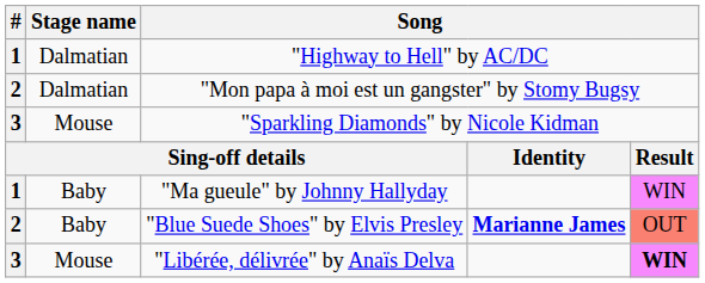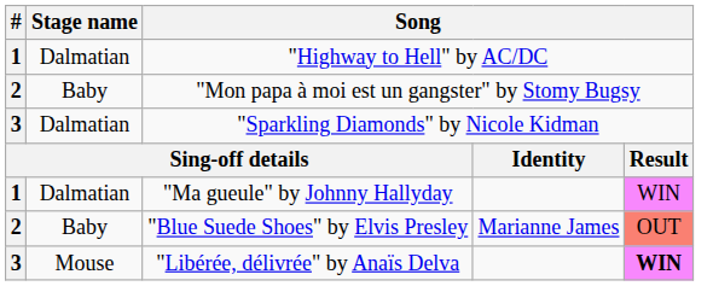 <table class="wikitable plainrowheaders" style="text-align: center;">
 <tr>
 <th>#</th>
 <th>Stage name</th>
 <th colspan="3">Song</th>
 </tr>
 <tr>
 <th>1</th>
 <td>Dalmatian</td>
 <td colspan="3">"<a href='#'>Highway to Hell</a>" by <a href='#'>AC/DC</a></td>
 </tr>
 <tr>
 <th>2</th>
-<td>Dalmatian</td>
+<td>Baby</td>
 <td colspan="3">"Mon papa à moi est un gangster" by <a href='#'>Stomy Bugsy</a></td>
 </tr>
 <tr>
 <th>3</th>
-<td>Mouse</td>
+<td>Dalmatian</td>
 <td colspan="3">"<a href='#'>Sparkling Diamonds</a>" by <a href='#'>Nicole Kidman</a></td>
 </tr>
 <tr>
 <th colspan="3">Sing-off details</th>
 <th>Identity</th>
 <th>Result</th>
 </tr>
 <tr>
 <th>1</th>
-<td>Baby</td>
+<td>Dalmatian</td>
 <td>"Ma gueule" by <a href='#'>Johnny Hallyday</a></td>
 <td></td>
 <td bgcolor="#F888FD">WIN</td>
 </tr>
 <tr>
 <th>2</th>
 <td>Baby</td>
 <td>"<a href='#'>Blue Suede Shoes</a>" by <a href='#'>Elvis Presley</a></td>
-<td><strong><a href='#'>Marianne James</a></strong></td>
+<td><a href='#'>Marianne James</a></td>
 <td bgcolor=salmon>OUT</td>
 </tr>
 <tr>
 <th>3</th>
 <td>Mouse</td>
 <td>"<a href='#'>Libérée, délivrée</a>" by <a href='#'>Anaïs Delva</a></td>
 <td></td>
 <td bgcolor="#F888FD"><strong>WIN</strong></td>
 </tr>
 </table>
